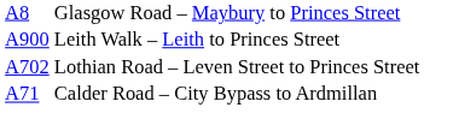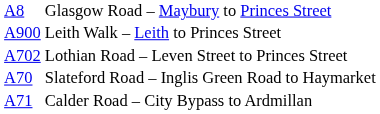 <table>
 <tr>
 <td><a href='#'>A8</a></td>
 <td>Glasgow Road – <a href='#'>Maybury</a> to <a href='#'>Princes Street</a></td>
 </tr>
 <tr>
 <td><a href='#'>A900</a></td>
 <td>Leith Walk – <a href='#'>Leith</a> to Princes Street</td>
 </tr>
 <tr>
 <td><a href='#'>A702</a></td>
 <td>Lothian Road – Leven Street to Princes Street</td>
 </tr>
 <tr>
+<td><a href='#'>A70</a></td>
+<td>Slateford Road – Inglis Green Road to Haymarket</td>
+</tr>
+<tr>
 <td><a href='#'>A71</a></td>
 <td>Calder Road – City Bypass to Ardmillan</td>
 </tr>
 </table>
